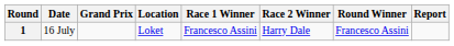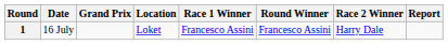 <table class="wikitable" style="font-size: 85%;">
 <tr>
 <th>Round</th>
 <th>Date</th>
 <th>Grand Prix</th>
 <th>Location</th>
 <th>Race 1 Winner</th>
+<th>Round Winner</th>
 <th>Race 2 Winner</th>
-<th>Round Winner</th>
 <th>Report</th>
 </tr>
 <tr>
 <th>1</th>
 <td>16 July</td>
 <td></td>
 <td><a href='#'>Loket</a></td>
 <td> <a href='#'>Francesco Assini</a></td>
+<td> <a href='#'>Francesco Assini</a></td>
 <td> <a href='#'>Harry Dale</a></td>
-<td> <a href='#'>Francesco Assini</a></td>
 <td></td>
 </tr>
 </table>
